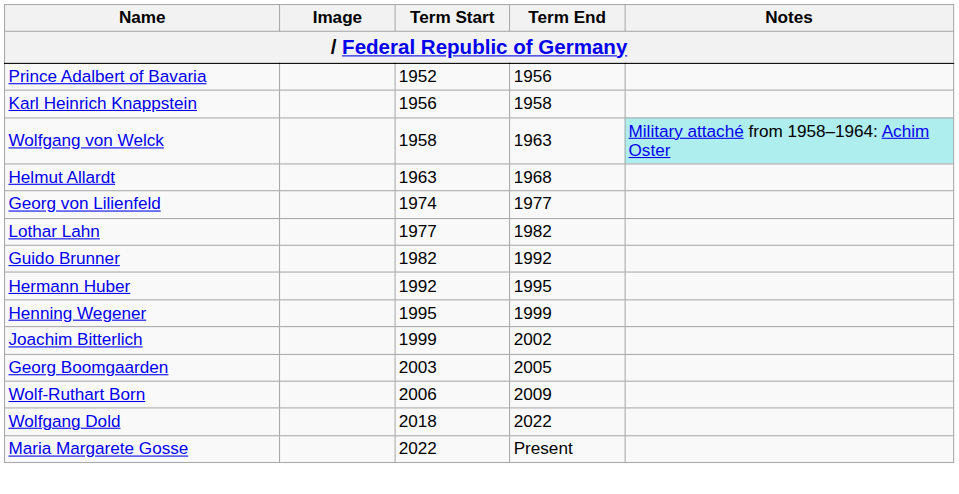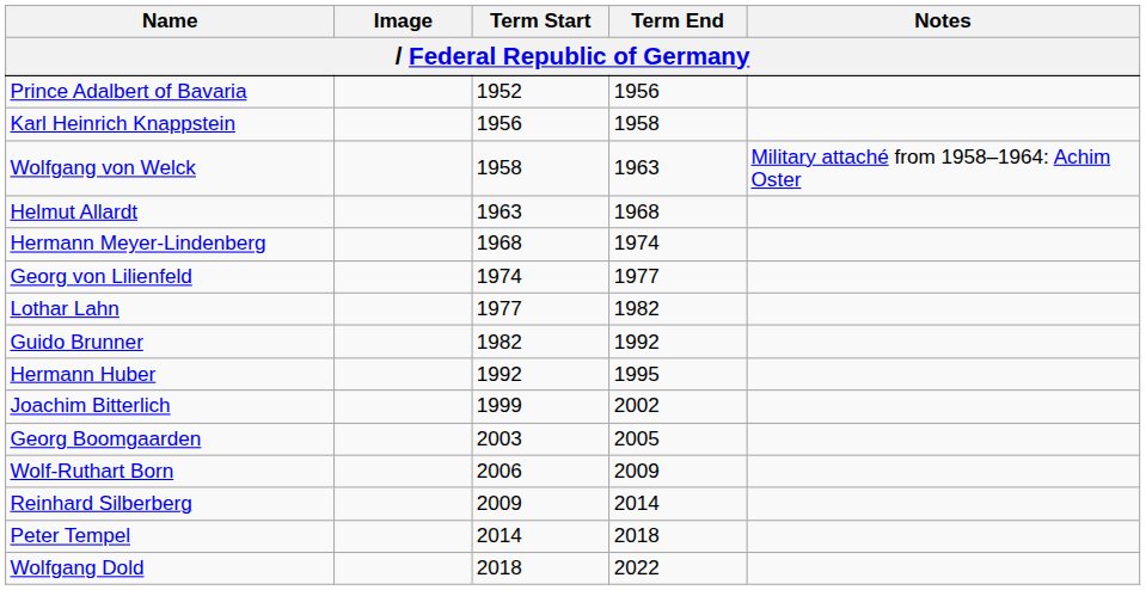 <table class="wikitable">
 <tr>
 <th width="250">Name</th>
 <th width="100">Image</th>
 <th width="100">Term Start</th>
 <th width="100">Term End</th>
 <th width="300">Notes</th>
 </tr>
 <tr>
 <th colspan="5" style="border-bottom: 1pt black solid; border-top: 1pt black solid;"><big>/ <a href='#'>Federal Republic of Germany</a></big></th>
 </tr>
 <tr>
 <td><a href='#'>Prince Adalbert of Bavaria</a></td>
 <td></td>
 <td>1952</td>
 <td>1956</td>
 <td></td>
 </tr>
 <tr>
 <td><a href='#'>Karl Heinrich Knappstein</a></td>
 <td></td>
 <td>1956</td>
 <td>1958</td>
 <td></td>
 </tr>
 <tr>
 <td><a href='#'>Wolfgang von Welck</a></td>
 <td></td>
 <td>1958</td>
 <td>1963</td>
-<td style="background: paleturquoise;"><a href='#'>Military attaché</a> from 1958–1964: <a href='#'>Achim Oster</a></td>
+<td><a href='#'>Military attaché</a> from 1958–1964: <a href='#'>Achim Oster</a></td>
 </tr>
 <tr>
 <td><a href='#'>Helmut Allardt</a></td>
 <td></td>
 <td>1963</td>
 <td>1968</td>
+<td></td>
+</tr>
+<tr>
+<td><a href='#'>Hermann Meyer-Lindenberg</a></td>
+<td></td>
+<td>1968</td>
+<td>1974</td>
 <td></td>
 </tr>
 <tr>
 <td><a href='#'>Georg von Lilienfeld</a></td>
 <td></td>
 <td>1974</td>
 <td>1977</td>
 <td></td>
 </tr>
 <tr>
 <td><a href='#'>Lothar Lahn</a></td>
 <td></td>
 <td>1977</td>
 <td>1982</td>
 <td></td>
 </tr>
 <tr>
 <td><a href='#'>Guido Brunner</a></td>
 <td></td>
 <td>1982</td>
 <td>1992</td>
 <td></td>
 </tr>
 <tr>
 <td><a href='#'>Hermann Huber</a></td>
 <td></td>
 <td>1992</td>
 <td>1995</td>
 <td></td>
 </tr>
 <tr>
-<td><a href='#'>Henning Wegener</a></td>
-<td></td>
-<td>1995</td>
-<td>1999</td>
-<td></td>
-</tr>
-<tr>
 <td><a href='#'>Joachim Bitterlich</a></td>
 <td></td>
 <td>1999</td>
 <td>2002</td>
 <td></td>
 </tr>
 <tr>
 <td><a href='#'>Georg Boomgaarden</a></td>
 <td></td>
 <td>2003</td>
 <td>2005</td>
 <td></td>
 </tr>
 <tr>
 <td><a href='#'>Wolf-Ruthart Born</a></td>
 <td></td>
 <td>2006</td>
 <td>2009</td>
 <td></td>
 </tr>
 <tr>
+<td><a href='#'>Reinhard Silberberg</a></td>
+<td></td>
+<td>2009</td>
+<td>2014</td>
+<td></td>
+</tr>
+<tr>
+<td><a href='#'>Peter Tempel</a></td>
+<td></td>
+<td>2014</td>
+<td>2018</td>
+<td></td>
+</tr>
+<tr>
 <td><a href='#'>Wolfgang Dold</a></td>
 <td></td>
 <td>2018</td>
 <td>2022</td>
 <td></td>
 </tr>
-<tr>
-<td><a href='#'>Maria Margarete Gosse</a></td>
-<td></td>
-<td>2022</td>
-<td>Present</td>
-<td></td>
-</tr>
 </table>
